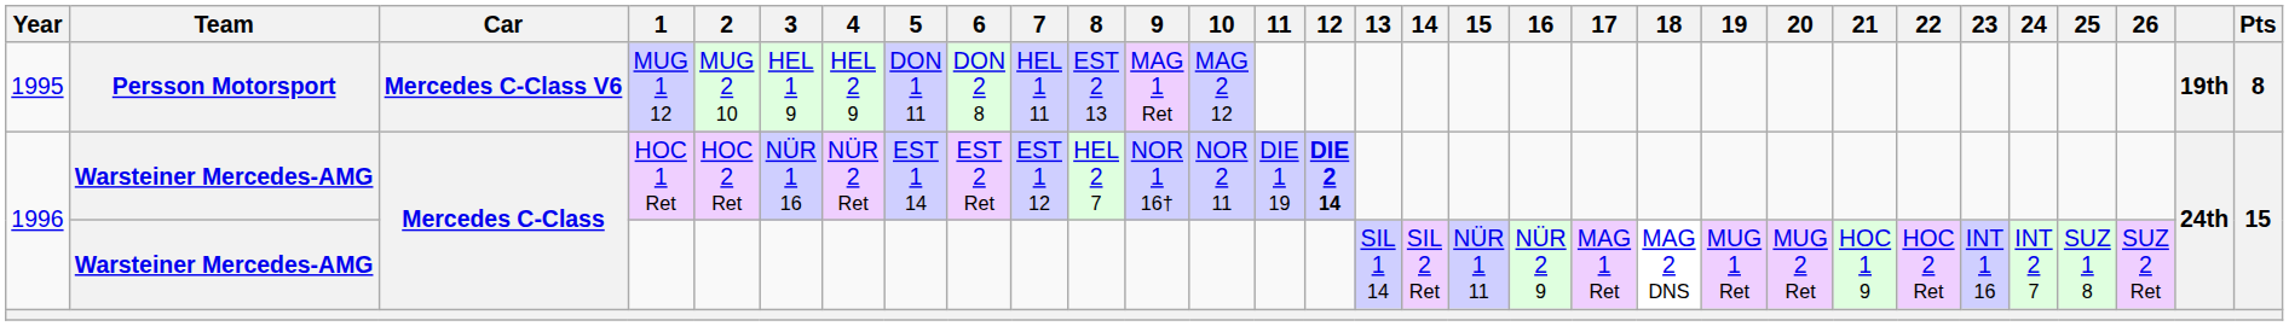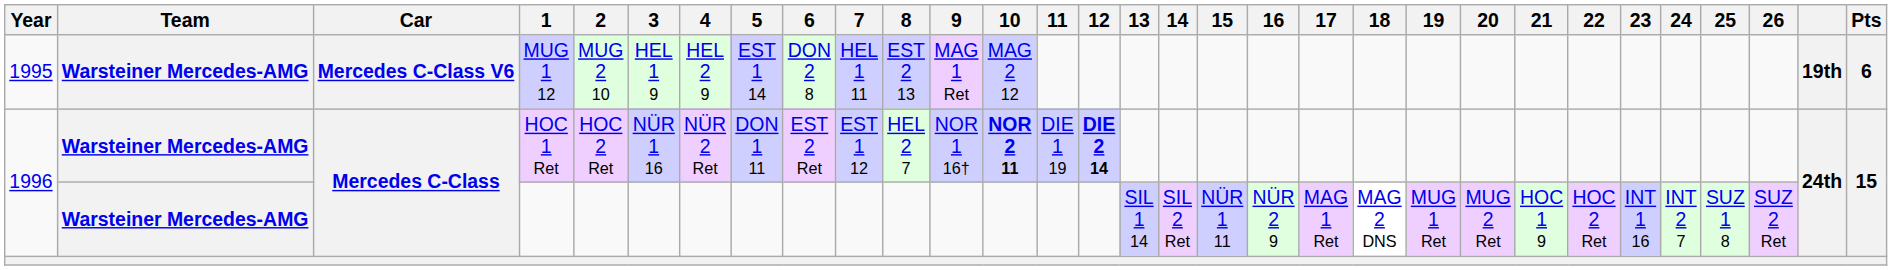 <table class="wikitable" style="text-align:center; font-size:85%">
 <tr>
 <th>Year</th>
 <th>Team</th>
 <th>Car</th>
 <th>1</th>
 <th>2</th>
 <th>3</th>
 <th>4</th>
 <th>5</th>
 <th>6</th>
 <th>7</th>
 <th>8</th>
 <th>9</th>
 <th>10</th>
 <th>11</th>
 <th>12</th>
 <th>13</th>
 <th>14</th>
 <th>15</th>
 <th>16</th>
 <th>17</th>
 <th>18</th>
 <th>19</th>
 <th>20</th>
 <th>21</th>
 <th>22</th>
 <th>23</th>
 <th>24</th>
 <th>25</th>
 <th>26</th>
 <th></th>
 <th>Pts</th>
 </tr>
 <tr>
 <td><a href='#'>1995</a></td>
-<th><a href='#'>Persson Motorsport</a></th>
+<th><a href='#'>Warsteiner Mercedes-AMG</a></th>
 <th><a href='#'>Mercedes C-Class V6</a></th>
 <td style="background:#CFCFFF;"><a href='#'>MUG<br>1</a><br><small>12</small></td>
 <td style="background:#DFFFDF;"><a href='#'>MUG<br>2</a><br><small>10</small></td>
 <td style="background:#DFFFDF;"><a href='#'>HEL<br>1</a><br><small>9</small></td>
 <td style="background:#DFFFDF;"><a href='#'>HEL<br>2</a><br><small>9</small></td>
-<td style="background:#CFCFFF;"><a href='#'>DON<br>1</a><br><small>11</small></td>
+<td style="background:#CFCFFF;"><a href='#'>EST<br>1</a><br><small>14</small></td>
 <td style="background:#DFFFDF;"><a href='#'>DON<br>2</a><br><small>8</small></td>
 <td style="background:#CFCFFF;"><a href='#'>HEL<br>1</a><br><small>11</small></td>
 <td style="background:#CFCFFF;"><a href='#'>EST<br>2</a><br><small>13</small></td>
 <td style="background:#EFCFFF;"><a href='#'>MAG<br>1</a><br><small>Ret</small></td>
 <td style="background:#CFCFFF;"><a href='#'>MAG<br>2</a><br><small>12</small></td>
 <td></td>
 <td></td>
 <td></td>
 <td></td>
 <td></td>
 <td></td>
 <td></td>
 <td></td>
 <td></td>
 <td></td>
 <td></td>
 <td></td>
 <td></td>
 <td></td>
 <td></td>
 <td></td>
 <th>19th</th>
-<th>8</th>
+<th>6</th>
 </tr>
 <tr>
 <td rowspan=2><a href='#'>1996</a></td>
 <th><a href='#'>Warsteiner Mercedes-AMG</a></th>
 <th rowspan=2><a href='#'>Mercedes C-Class</a></th>
 <td style="background:#EFCFFF;"><a href='#'>HOC<br>1</a><br><small>Ret</small></td>
 <td style="background:#EFCFFF;"><a href='#'>HOC<br>2</a><br><small>Ret</small></td>
 <td style="background:#CFCFFF;"><a href='#'>NÜR<br>1</a><br><small>16</small></td>
 <td style="background:#EFCFFF;"><a href='#'>NÜR<br>2</a><br><small>Ret</small></td>
-<td style="background:#CFCFFF;"><a href='#'>EST<br>1</a><br><small>14</small></td>
+<td style="background:#CFCFFF;"><a href='#'>DON<br>1</a><br><small>11</small></td>
 <td style="background:#EFCFFF;"><a href='#'>EST<br>2</a><br><small>Ret</small></td>
 <td style="background:#CFCFFF;"><a href='#'>EST<br>1</a><br><small>12</small></td>
 <td style="background:#DFFFDF;"><a href='#'>HEL<br>2</a><br><small>7</small></td>
 <td style="background:#CFCFFF;"><a href='#'>NOR<br>1</a><br><small>16†</small></td>
-<td style="background:#CFCFFF;"><a href='#'>NOR<br>2</a><br><small>11</small></td>
+<td style="background:#CFCFFF;"><strong><a href='#'>NOR<br>2</a><br><small>11</small></strong></td>
 <td style="background:#CFCFFF;"><a href='#'>DIE<br>1</a><br><small>19</small></td>
 <td style="background:#CFCFFF;"><strong><a href='#'>DIE<br>2</a><br><small>14</small></strong></td>
 <td></td>
 <td></td>
 <td></td>
 <td></td>
 <td></td>
 <td></td>
 <td></td>
 <td></td>
 <td></td>
 <td></td>
 <td></td>
 <td></td>
 <td></td>
 <td></td>
 <th rowspan=2>24th</th>
 <th rowspan=2>15</th>
 </tr>
 <tr>
 <th><a href='#'>Warsteiner Mercedes-AMG</a></th>
 <td></td>
 <td></td>
 <td></td>
 <td></td>
 <td></td>
 <td></td>
 <td></td>
 <td></td>
 <td></td>
 <td></td>
 <td></td>
 <td></td>
 <td style="background:#CFCFFF;"><a href='#'>SIL<br>1</a><br><small>14</small></td>
 <td style="background:#EFCFFF;"><a href='#'>SIL<br>2</a><br><small>Ret</small></td>
 <td style="background:#CFCFFF;"><a href='#'>NÜR<br>1</a><br><small>11</small></td>
 <td style="background:#DFFFDF;"><a href='#'>NÜR<br>2</a><br><small>9</small></td>
 <td style="background:#EFCFFF;"><a href='#'>MAG<br>1</a><br><small>Ret</small></td>
 <td style="background:#FFFFFF;"><a href='#'>MAG<br>2</a><br><small>DNS</small></td>
 <td style="background:#EFCFFF;"><a href='#'>MUG<br>1</a><br><small>Ret</small></td>
 <td style="background:#EFCFFF;"><a href='#'>MUG<br>2</a><br><small>Ret</small></td>
 <td style="background:#DFFFDF;"><a href='#'>HOC<br>1</a><br><small>9</small></td>
 <td style="background:#EFCFFF;"><a href='#'>HOC<br>2</a><br><small>Ret</small></td>
 <td style="background:#CFCFFF;"><a href='#'>INT<br>1</a><br><small>16</small></td>
 <td style="background:#DFFFDF;"><a href='#'>INT<br>2</a><br><small>7</small></td>
 <td style="background:#DFFFDF;"><a href='#'>SUZ<br>1</a><br><small>8</small></td>
 <td style="background:#EFCFFF;"><a href='#'>SUZ<br>2</a><br><small>Ret</small></td>
 </tr>
 <tr>
 <th colspan="31"></th>
 </tr>
 </table>
